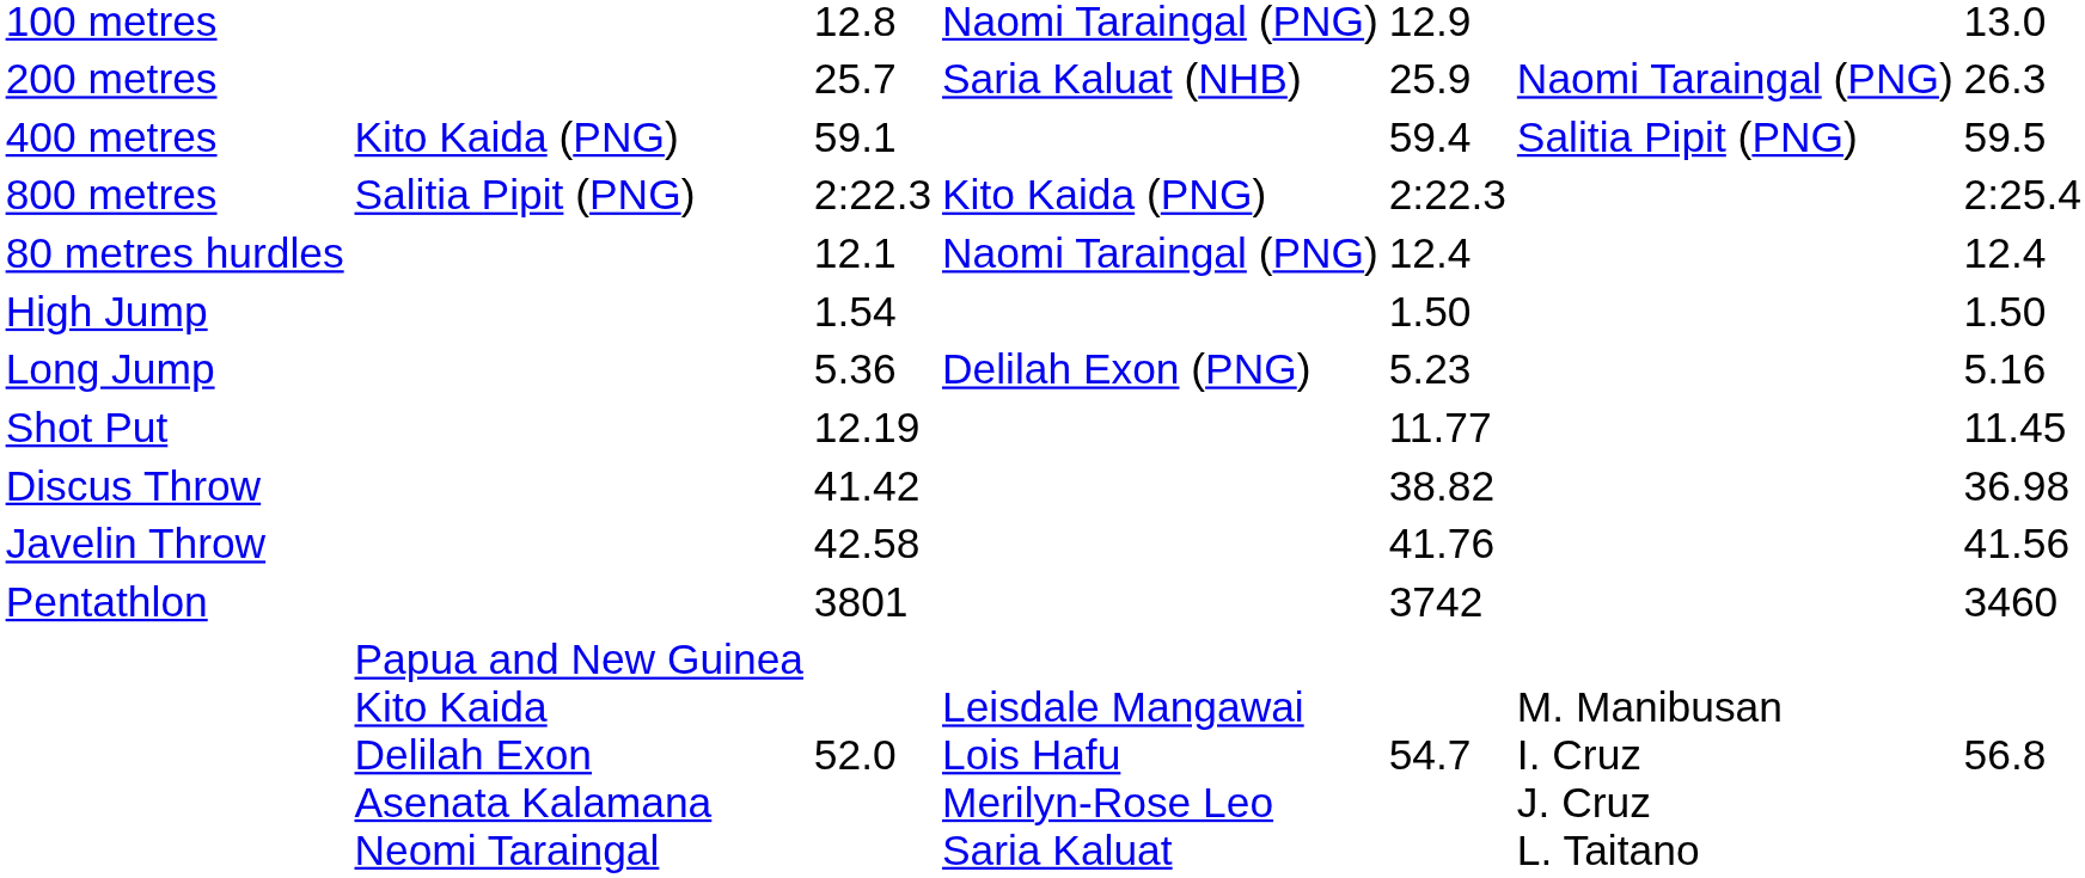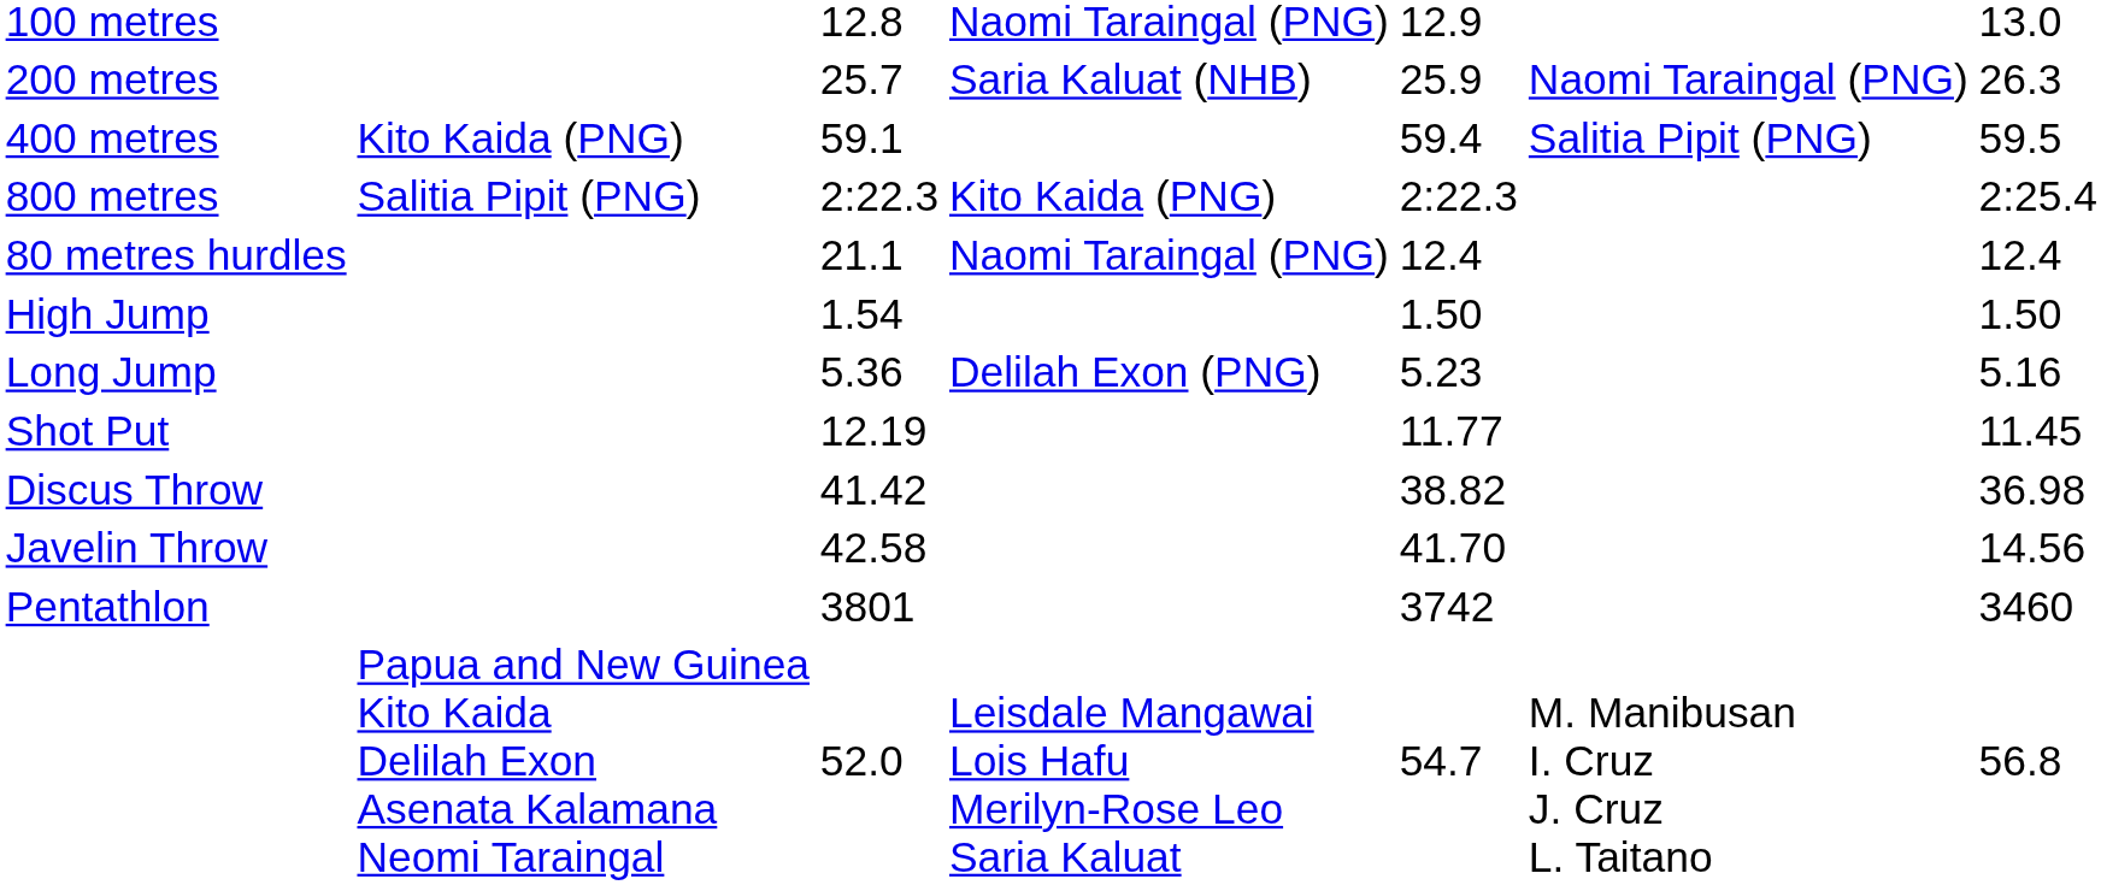 <table>
 <tr>
 <td><a href='#'>100 metres</a></td>
 <td></td>
 <td>12.8</td>
 <td> <a href='#'>Naomi Taraingal</a> (<a href='#'>PNG</a>)</td>
 <td>12.9</td>
 <td></td>
 <td>13.0</td>
 </tr>
 <tr>
 <td><a href='#'>200 metres</a></td>
 <td></td>
 <td>25.7</td>
 <td> <a href='#'>Saria Kaluat</a> (<a href='#'>NHB</a>)</td>
 <td>25.9</td>
 <td> <a href='#'>Naomi Taraingal</a> (<a href='#'>PNG</a>)</td>
 <td>26.3</td>
 </tr>
 <tr>
 <td><a href='#'>400 metres</a></td>
 <td> <a href='#'>Kito Kaida</a> (<a href='#'>PNG</a>)</td>
 <td>59.1</td>
 <td></td>
 <td>59.4</td>
 <td> <a href='#'>Salitia Pipit</a> (<a href='#'>PNG</a>)</td>
 <td>59.5</td>
 </tr>
 <tr>
 <td><a href='#'>800 metres</a></td>
 <td> <a href='#'>Salitia Pipit</a> (<a href='#'>PNG</a>)</td>
 <td>2:22.3</td>
 <td> <a href='#'>Kito Kaida</a> (<a href='#'>PNG</a>)</td>
 <td>2:22.3</td>
 <td></td>
 <td>2:25.4</td>
 </tr>
 <tr>
 <td><a href='#'>80 metres hurdles</a></td>
 <td></td>
-<td>12.1</td>
+<td>21.1</td>
 <td> <a href='#'>Naomi Taraingal</a> (<a href='#'>PNG</a>)</td>
 <td>12.4</td>
 <td></td>
 <td>12.4</td>
 </tr>
 <tr>
 <td><a href='#'>High Jump</a></td>
 <td></td>
 <td>1.54</td>
 <td></td>
 <td>1.50</td>
 <td></td>
 <td>1.50</td>
 </tr>
 <tr>
 <td><a href='#'>Long Jump</a></td>
 <td></td>
 <td>5.36</td>
 <td> <a href='#'>Delilah Exon</a> (<a href='#'>PNG</a>)</td>
 <td>5.23</td>
 <td></td>
 <td>5.16</td>
 </tr>
 <tr>
 <td><a href='#'>Shot Put</a></td>
 <td></td>
 <td>12.19</td>
 <td></td>
 <td>11.77</td>
 <td></td>
 <td>11.45</td>
 </tr>
 <tr>
 <td><a href='#'>Discus Throw</a></td>
 <td></td>
 <td>41.42</td>
 <td></td>
 <td>38.82</td>
 <td></td>
 <td>36.98</td>
 </tr>
 <tr>
 <td><a href='#'>Javelin Throw</a></td>
 <td></td>
 <td>42.58</td>
 <td></td>
-<td>41.76</td>
+<td>41.70</td>
 <td></td>
-<td>41.56</td>
+<td>14.56</td>
 </tr>
 <tr>
 <td><a href='#'>Pentathlon</a></td>
 <td></td>
 <td>3801</td>
 <td></td>
 <td>3742</td>
 <td></td>
 <td>3460</td>
 </tr>
 <tr>
 <td></td>
 <td> <a href='#'>Papua and New Guinea</a> <br> <a href='#'>Kito Kaida</a> <br> <a href='#'>Delilah Exon</a> <br> <a href='#'>Asenata Kalamana</a> <br> <a href='#'>Neomi Taraingal</a></td>
 <td>52.0</td>
 <td> <br> <a href='#'>Leisdale Mangawai</a> <br> <a href='#'>Lois Hafu</a> <br> <a href='#'>Merilyn-Rose Leo</a> <br> <a href='#'>Saria Kaluat</a></td>
 <td>54.7</td>
 <td> <br> M. Manibusan <br> I. Cruz <br> J. Cruz <br> L. Taitano</td>
 <td>56.8</td>
 </tr>
 </table>
